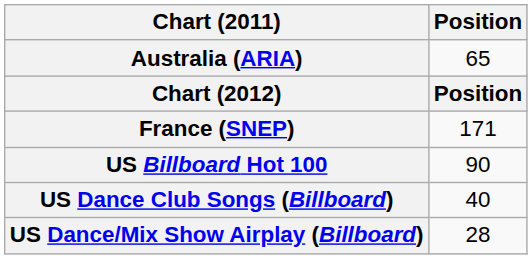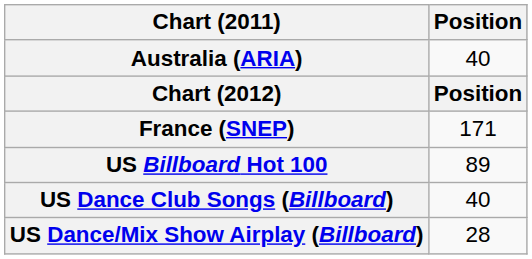 <table class="wikitable plainrowheaders">
 <tr>
 <th scope="col">Chart (2011)</th>
 <th scope="col">Position</th>
 </tr>
 <tr>
 <th scope="row">Australia (<a href='#'>ARIA</a>)</th>
-<td style="text-align:center;">65</td>
+<td style="text-align:center;">40</td>
 </tr>
 <tr>
 <th scope="col">Chart (2012)</th>
 <th scope="col">Position</th>
 </tr>
 <tr>
 <th scope="row">France (<a href='#'>SNEP</a>)</th>
 <td style="text-align:center;">171</td>
 </tr>
 <tr>
 <th scope="row">US <a href='#'><em>Billboard</em> Hot 100</a></th>
-<td style="text-align:center;">90</td>
+<td style="text-align:center;">89</td>
 </tr>
 <tr>
 <th scope="row">US <a href='#'>Dance Club Songs</a> (<em><a href='#'>Billboard</a></em>)</th>
 <td style="text-align:center;">40</td>
 </tr>
 <tr>
 <th scope="row">US <a href='#'>Dance/Mix Show Airplay</a> (<em><a href='#'>Billboard</a></em>)</th>
 <td style="text-align:center;">28</td>
 </tr>
 </table>
